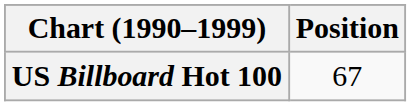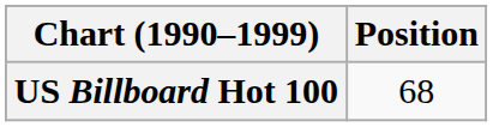 <table class="wikitable plainrowheaders" style="text-align:center">
 <tr>
 <th>Chart (1990–1999)</th>
 <th>Position</th>
 </tr>
 <tr>
 <th scope="row">US  <em>Billboard</em> Hot 100</th>
-<td style="text-align:center;">67</td>
+<td style="text-align:center;">68</td>
 </tr>
 </table>
